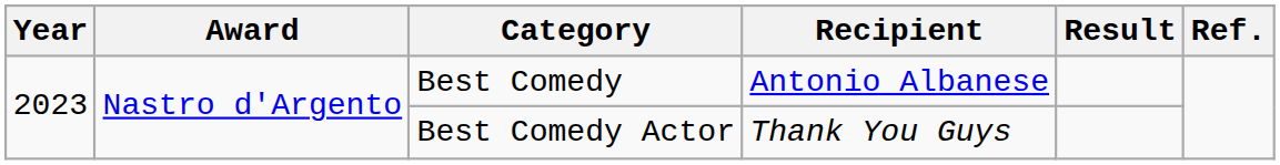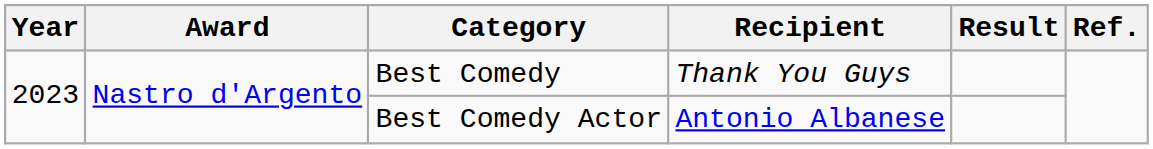 <table class="wikitable">
 <tr>
 <th>Year</th>
 <th>Award</th>
 <th>Category</th>
 <th>Recipient</th>
 <th>Result</th>
 <th>Ref.</th>
 </tr>
 <tr>
 <td rowspan="2">2023</td>
 <td rowspan="2"><a href='#'>Nastro d'Argento</a></td>
 <td>Best Comedy</td>
-<td><a href='#'>Antonio Albanese</a></td>
+<td><em>Thank You Guys</em></td>
 <td></td>
 <td rowspan="2"></td>
 </tr>
 <tr>
 <td>Best Comedy Actor</td>
-<td><em>Thank You Guys</em></td>
+<td><a href='#'>Antonio Albanese</a></td>
 <td></td>
 </tr>
 </table>
